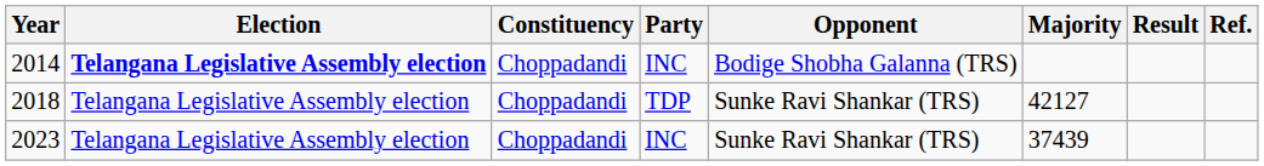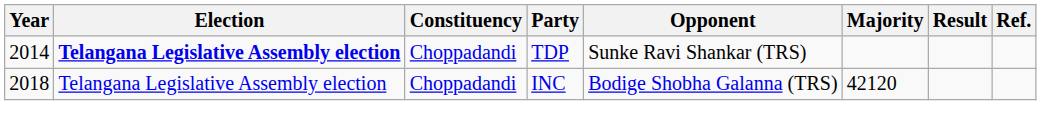 <table class="wikitable">
 <tr>
 <th>Year</th>
 <th>Election</th>
 <th>Constituency</th>
 <th>Party</th>
 <th>Opponent</th>
 <th>Majority</th>
 <th>Result</th>
 <th>Ref.</th>
 </tr>
 <tr>
 <td>2014</td>
 <td><strong><a href='#'>Telangana Legislative Assembly election</a></strong></td>
 <td><a href='#'>Choppadandi</a></td>
-<td><a href='#'>INC</a></td>
-<td><a href='#'>Bodige Shobha Galanna</a> (TRS)</td>
+<td><a href='#'>TDP</a></td>
+<td>Sunke Ravi Shankar (TRS)</td>
 <td></td>
 <td></td>
 <td></td>
 </tr>
 <tr>
 <td>2018</td>
 <td><a href='#'>Telangana Legislative Assembly election</a></td>
 <td><a href='#'>Choppadandi</a></td>
-<td><a href='#'>TDP</a></td>
-<td>Sunke Ravi Shankar (TRS)</td>
-<td>42127</td>
-<td></td>
-<td></td>
-</tr>
-<tr>
-<td>2023</td>
-<td><a href='#'>Telangana Legislative Assembly election</a></td>
-<td><a href='#'>Choppadandi</a></td>
 <td><a href='#'>INC</a></td>
-<td>Sunke Ravi Shankar (TRS)</td>
-<td>37439</td>
+<td><a href='#'>Bodige Shobha Galanna</a> (TRS)</td>
+<td>42120</td>
 <td></td>
 <td></td>
 </tr>
 </table>
